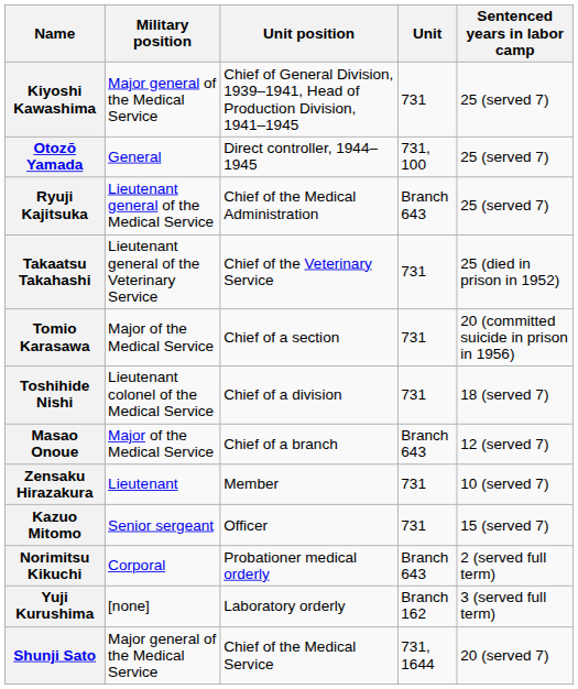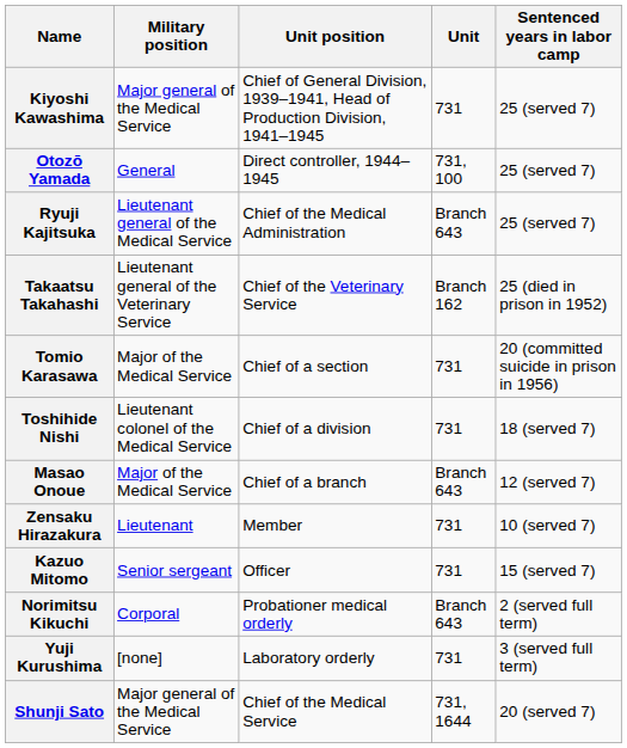 <table class="wikitable">
 <tr>
 <th scope="col">Name</th>
 <th scope="col">Military position</th>
 <th scope="col">Unit position</th>
 <th scope="col">Unit</th>
 <th scope="col">Sentenced years in labor camp</th>
 </tr>
 <tr>
 <th scope="row">Kiyoshi Kawashima</th>
 <td><a href='#'>Major general</a> of the Medical Service</td>
 <td>Chief of General Division, 1939–1941, Head of Production Division, 1941–1945</td>
 <td>731</td>
 <td>25 (served 7)</td>
 </tr>
 <tr>
 <th scope="row"><a href='#'>Otozō Yamada</a></th>
 <td><a href='#'>General</a></td>
 <td>Direct controller, 1944–1945</td>
 <td>731, 100</td>
 <td>25 (served 7)</td>
 </tr>
 <tr>
 <th scope="row">Ryuji Kajitsuka</th>
 <td><a href='#'>Lieutenant general</a> of the Medical Service</td>
 <td>Chief of the Medical Administration</td>
 <td>Branch 643</td>
 <td>25 (served 7)</td>
 </tr>
 <tr>
 <th scope="row">Takaatsu Takahashi</th>
 <td>Lieutenant general of the Veterinary Service</td>
 <td>Chief of the <a href='#'>Veterinary</a> Service</td>
-<td>731</td>
+<td>Branch 162</td>
 <td>25 (died in prison in 1952)</td>
 </tr>
 <tr>
 <th scope="row">Tomio Karasawa</th>
 <td>Major of the Medical Service</td>
 <td>Chief of a section</td>
 <td>731</td>
 <td>20 (committed suicide in prison in 1956)</td>
 </tr>
 <tr>
 <th scope="row">Toshihide Nishi</th>
 <td>Lieutenant colonel of the Medical Service</td>
 <td>Chief of a division</td>
 <td>731</td>
 <td>18 (served 7)</td>
 </tr>
 <tr>
 <th scope="row">Masao Onoue</th>
 <td><a href='#'>Major</a> of the Medical Service</td>
 <td>Chief of a branch</td>
 <td>Branch 643</td>
 <td>12 (served 7)</td>
 </tr>
 <tr>
 <th scope="row">Zensaku Hirazakura</th>
 <td><a href='#'>Lieutenant</a></td>
 <td>Member</td>
 <td>731</td>
 <td>10 (served 7)</td>
 </tr>
 <tr>
 <th scope="row">Kazuo Mitomo</th>
 <td><a href='#'>Senior sergeant</a></td>
 <td>Officer</td>
 <td>731</td>
 <td>15 (served 7)</td>
 </tr>
 <tr>
 <th scope="row">Norimitsu Kikuchi</th>
 <td><a href='#'>Corporal</a></td>
 <td>Probationer medical <a href='#'>orderly</a></td>
 <td>Branch 643</td>
 <td>2 (served full term)</td>
 </tr>
 <tr>
 <th scope="row">Yuji Kurushima</th>
 <td>[none]</td>
 <td>Laboratory orderly</td>
-<td>Branch 162</td>
+<td>731</td>
 <td>3 (served full term)</td>
 </tr>
 <tr>
 <th scope="row"><a href='#'>Shunji Sato</a></th>
 <td>Major general of the Medical Service</td>
 <td>Chief of the Medical Service</td>
 <td>731, 1644</td>
 <td>20 (served 7)</td>
 </tr>
 </table>
